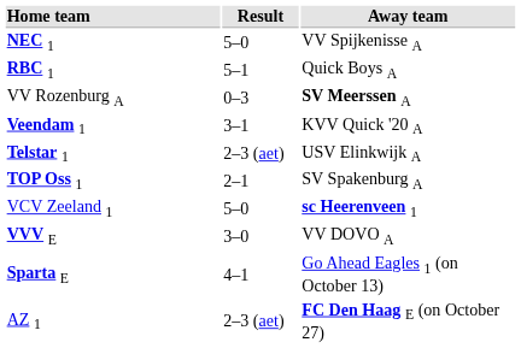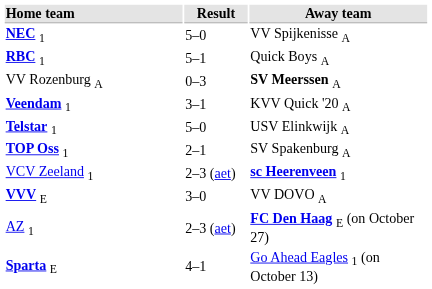 <table style="float:right;">
 <tr bgcolor="#E4E4E4">
 <th style="border-bottom:1px solid #AAAAAA" width="200" align="left">Home team</th>
 <th style="border-bottom:1px solid #AAAAAA" width="70" align="center">Result</th>
 <th style="border-bottom:1px solid #AAAAAA" width="200">Away team</th>
 </tr>
 <tr>
 <td><strong><a href='#'>NEC</a></strong> <sub>1</sub></td>
 <td>5–0</td>
 <td>VV Spijkenisse <sub>A</sub></td>
 </tr>
 <tr>
 <td><strong><a href='#'>RBC</a></strong> <sub>1</sub></td>
 <td>5–1</td>
 <td>Quick Boys <sub>A</sub></td>
 </tr>
 <tr>
 <td>VV Rozenburg <sub>A</sub></td>
 <td>0–3</td>
 <td><strong>SV Meerssen</strong> <sub>A</sub></td>
 </tr>
 <tr>
 <td><strong><a href='#'>Veendam</a></strong> <sub>1</sub></td>
 <td>3–1</td>
 <td>KVV Quick '20 <sub>A</sub></td>
 </tr>
 <tr>
 <td><strong><a href='#'>Telstar</a></strong> <sub>1</sub></td>
-<td>2–3 (<a href='#'>aet</a>)</td>
+<td>5–0</td>
 <td>USV Elinkwijk <sub>A</sub></td>
 </tr>
 <tr>
 <td><strong><a href='#'>TOP Oss</a></strong> <sub>1</sub></td>
 <td>2–1</td>
 <td>SV Spakenburg <sub>A</sub></td>
 </tr>
 <tr>
 <td><a href='#'>VCV Zeeland</a> <sub>1</sub></td>
-<td>5–0</td>
+<td>2–3 (<a href='#'>aet</a>)</td>
 <td><strong><a href='#'>sc Heerenveen</a></strong> <sub>1</sub></td>
 </tr>
 <tr>
 <td><strong><a href='#'>VVV</a></strong> <sub>E</sub></td>
 <td>3–0</td>
 <td>VV DOVO <sub>A</sub></td>
 </tr>
 <tr>
+<td><a href='#'>AZ</a> <sub>1</sub></td>
+<td>2–3 (<a href='#'>aet</a>)</td>
+<td><strong><a href='#'>FC Den Haag</a></strong> <sub>E</sub> (on October  27)</td>
+</tr>
+<tr>
 <td><strong><a href='#'>Sparta</a></strong> <sub>E</sub></td>
 <td>4–1</td>
 <td><a href='#'>Go Ahead Eagles</a> <sub>1</sub> (on October  13)</td>
 </tr>
-<tr>
-<td><a href='#'>AZ</a> <sub>1</sub></td>
-<td>2–3 (<a href='#'>aet</a>)</td>
-<td><strong><a href='#'>FC Den Haag</a></strong> <sub>E</sub> (on October  27)</td>
-</tr>
 </table>
